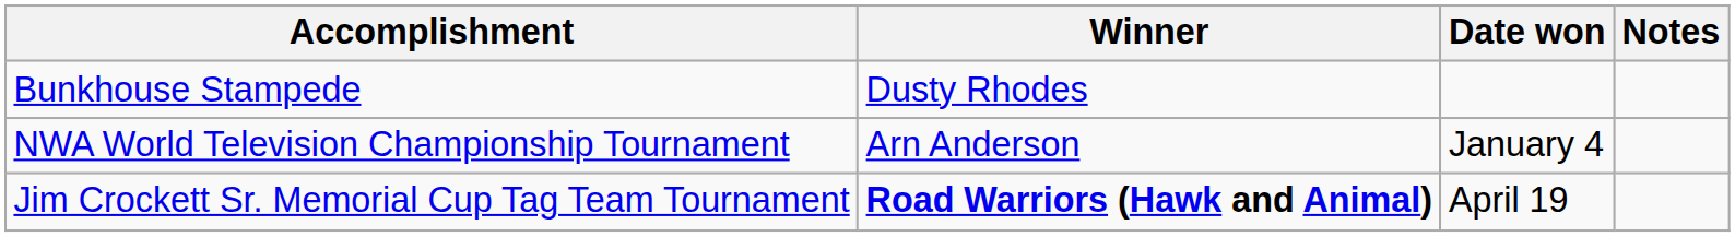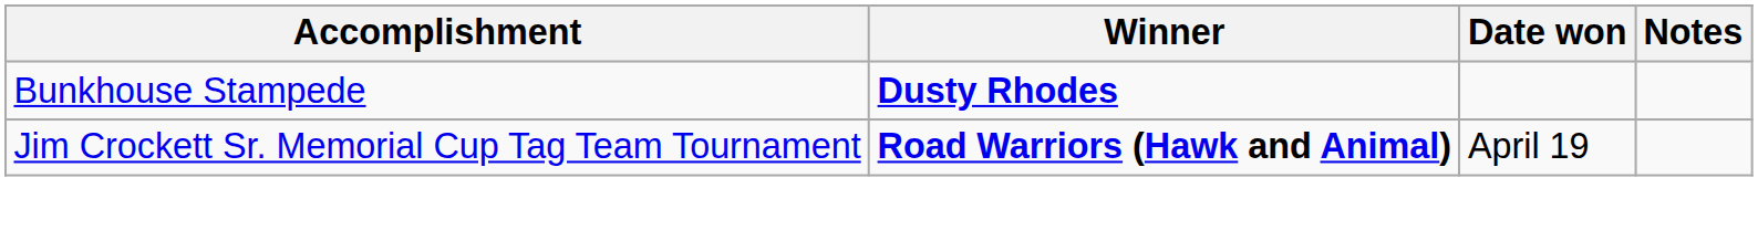 <table class="wikitable">
 <tr>
 <th>Accomplishment</th>
 <th>Winner</th>
 <th>Date won</th>
 <th>Notes</th>
 </tr>
 <tr>
 <td><a href='#'>Bunkhouse Stampede</a></td>
-<td><a href='#'>Dusty Rhodes</a></td>
+<td><strong><a href='#'>Dusty Rhodes</a></strong></td>
 <td></td>
-<td></td>
-</tr>
-<tr>
-<td><a href='#'>NWA World Television Championship Tournament</a></td>
-<td><a href='#'>Arn Anderson</a></td>
-<td>January 4</td>
 <td></td>
 </tr>
 <tr>
 <td><a href='#'>Jim Crockett Sr. Memorial Cup Tag Team Tournament</a></td>
 <td><strong><a href='#'>Road Warriors</a> (<a href='#'>Hawk</a> and <a href='#'>Animal</a>)</strong></td>
 <td>April 19</td>
 <td></td>
 </tr>
 </table>
